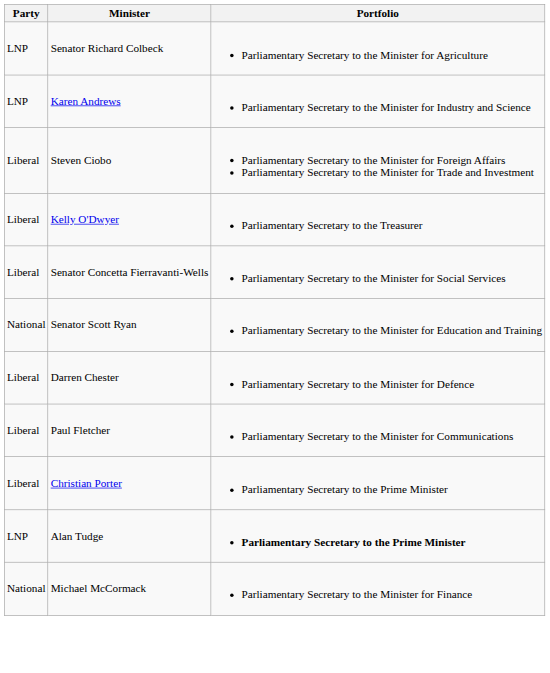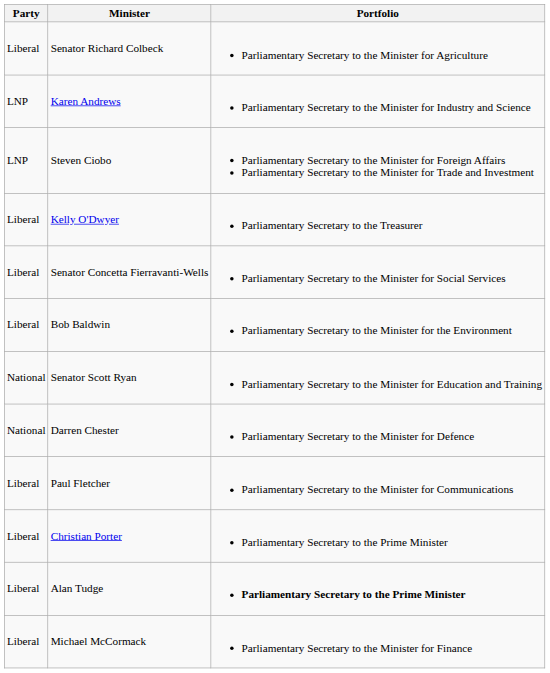 <table class="wikitable sortable">
 <tr>
 <th>Party</th>
 <th>Minister</th>
 <th>Portfolio</th>
 </tr>
 <tr>
-<td>LNP</td>
+<td>Liberal</td>
 <td>Senator Richard Colbeck</td>
 <td><br><ul><li>Parliamentary Secretary to the Minister for Agriculture</li></ul></td>
 </tr>
 <tr>
 <td>LNP</td>
 <td><a href='#'>Karen Andrews</a> </td>
 <td><br><ul><li>Parliamentary Secretary to the Minister for Industry and Science</li></ul></td>
 </tr>
 <tr>
-<td>Liberal</td>
+<td>LNP</td>
 <td>Steven Ciobo </td>
 <td><br><ul><li>Parliamentary Secretary to the Minister for Foreign Affairs</li><li>Parliamentary Secretary to the Minister for Trade and Investment</li></ul></td>
 </tr>
 <tr>
 <td>Liberal</td>
 <td><a href='#'>Kelly O'Dwyer</a> </td>
 <td><br><ul><li>Parliamentary Secretary to the Treasurer</li></ul></td>
 </tr>
 <tr>
 <td>Liberal</td>
 <td>Senator Concetta Fierravanti-Wells</td>
 <td><br><ul><li>Parliamentary Secretary to the Minister for Social Services</li></ul></td>
 </tr>
 <tr>
+<td>Liberal</td>
+<td>Bob Baldwin </td>
+<td><br><ul><li>Parliamentary Secretary to the Minister for the Environment</li></ul></td>
+</tr>
+<tr>
 <td>National</td>
 <td>Senator Scott Ryan</td>
 <td><br><ul><li>Parliamentary Secretary to the Minister for Education and Training</li></ul></td>
 </tr>
 <tr>
-<td>Liberal</td>
+<td>National</td>
 <td>Darren Chester </td>
 <td><br><ul><li>Parliamentary Secretary to the Minister for Defence</li></ul></td>
 </tr>
 <tr>
 <td>Liberal</td>
 <td>Paul Fletcher </td>
 <td><br><ul><li>Parliamentary Secretary to the Minister for Communications</li></ul></td>
 </tr>
 <tr>
 <td>Liberal</td>
 <td><a href='#'>Christian Porter</a> </td>
 <td><br><ul><li>Parliamentary Secretary to the Prime Minister</li></ul></td>
 </tr>
 <tr>
-<td>LNP</td>
+<td>Liberal</td>
 <td>Alan Tudge </td>
 <td><strong><br><ul><li>Parliamentary Secretary to the Prime Minister</li></ul></strong></td>
 </tr>
 <tr>
-<td>National</td>
+<td>Liberal</td>
 <td>Michael McCormack </td>
 <td><br><ul><li>Parliamentary Secretary to the Minister for Finance</li></ul></td>
 </tr>
 </table>
